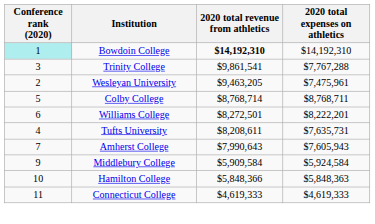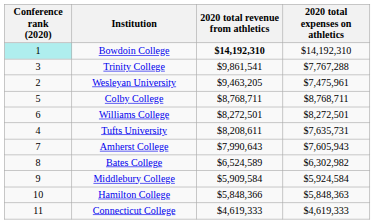 <table class="wikitable sortable" style="text-align: center;">
 <tr>
 <th style="width:100px;">Conference rank<br>(2020)</th>
 <th style="width:190px;">Institution</th>
 <th style="width:130px;">2020 total revenue from athletics</th>
 <th style="width:130px;">2020 total expenses on athletics</th>
 </tr>
 <tr>
 <td style="background: paleturquoise;">1</td>
 <td><a href='#'>Bowdoin College</a></td>
 <td><strong>$14,192,310</strong></td>
 <td>$14,192,310</td>
 </tr>
 <tr>
 <td>3</td>
 <td><a href='#'>Trinity College</a></td>
 <td>$9,861,541</td>
 <td>$7,767,288</td>
 </tr>
 <tr>
 <td>2</td>
 <td><a href='#'>Wesleyan University</a></td>
 <td>$9,463,205</td>
 <td>$7,475,961</td>
 </tr>
 <tr>
 <td>5</td>
 <td><a href='#'>Colby College</a></td>
-<td>$8,768,714</td>
+<td>$8,768,711</td>
 <td>$8,768,711</td>
 </tr>
 <tr>
 <td>6</td>
 <td><a href='#'>Williams College</a></td>
 <td>$8,272,501</td>
-<td>$8,222,201</td>
+<td>$8,272,501</td>
 </tr>
 <tr>
 <td>4</td>
 <td><a href='#'>Tufts University</a></td>
 <td>$8,208,611</td>
 <td>$7,635,731</td>
 </tr>
 <tr>
 <td>7</td>
 <td><a href='#'>Amherst College</a></td>
 <td>$7,990,643</td>
 <td>$7,605,943</td>
+</tr>
+<tr>
+<td>8</td>
+<td><a href='#'>Bates College</a></td>
+<td>$6,524,589</td>
+<td>$6,302,982</td>
 </tr>
 <tr>
 <td>9</td>
 <td><a href='#'>Middlebury College</a></td>
 <td>$5,909,584</td>
 <td>$5,924,584</td>
 </tr>
 <tr>
 <td>10</td>
 <td><a href='#'>Hamilton College</a></td>
 <td>$5,848,366</td>
 <td>$5,848,363</td>
 </tr>
 <tr>
 <td>11</td>
 <td><a href='#'>Connecticut College</a></td>
 <td>$4,619,333</td>
 <td>$4,619,333</td>
 </tr>
 </table>
